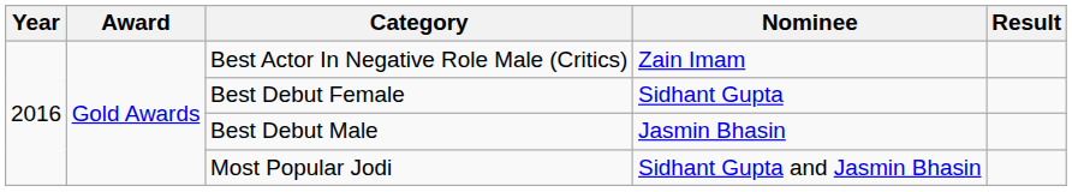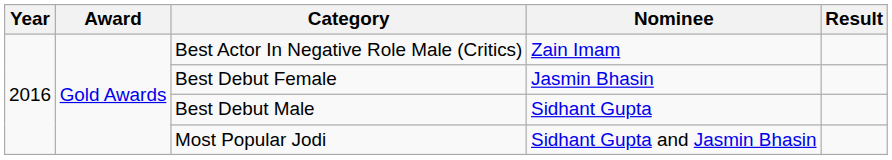 <table class="wikitable">
 <tr>
 <th>Year</th>
 <th>Award</th>
 <th>Category</th>
 <th>Nominee</th>
 <th>Result</th>
 </tr>
 <tr>
 <td rowspan="11">2016</td>
 <td rowspan="11"><a href='#'>Gold Awards</a></td>
 <td>Best Actor In Negative Role Male (Critics)</td>
 <td><a href='#'>Zain Imam</a></td>
 <td></td>
 </tr>
 <tr>
 <td>Best Debut Female</td>
-<td><a href='#'>Sidhant Gupta</a></td>
+<td><a href='#'>Jasmin Bhasin</a></td>
 <td></td>
 </tr>
 <tr>
 <td>Best Debut Male</td>
-<td><a href='#'>Jasmin Bhasin</a></td>
+<td><a href='#'>Sidhant Gupta</a></td>
 <td></td>
 </tr>
 <tr>
 <td>Most Popular Jodi</td>
 <td><a href='#'>Sidhant Gupta</a> and <a href='#'>Jasmin Bhasin</a></td>
 <td></td>
 </tr>
 </table>
